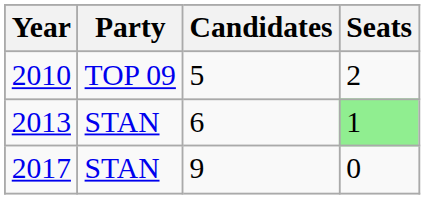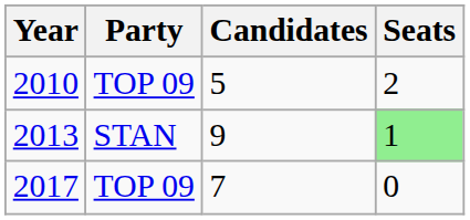 <table class="wikitable">
 <tr>
 <th>Year</th>
 <th>Party</th>
 <th>Candidates</th>
 <th>Seats</th>
 </tr>
 <tr>
 <td><a href='#'>2010</a></td>
 <td><a href='#'>TOP 09</a></td>
 <td>5</td>
 <td>2</td>
 </tr>
 <tr>
 <td><a href='#'>2013</a></td>
 <td><a href='#'>STAN</a></td>
-<td>6</td>
+<td>9</td>
 <td style="background: lightgreen;">1</td>
 </tr>
 <tr>
 <td><a href='#'>2017</a></td>
-<td><a href='#'>STAN</a></td>
-<td>9</td>
+<td><a href='#'>TOP 09</a></td>
+<td>7</td>
 <td>0</td>
 </tr>
 </table>
